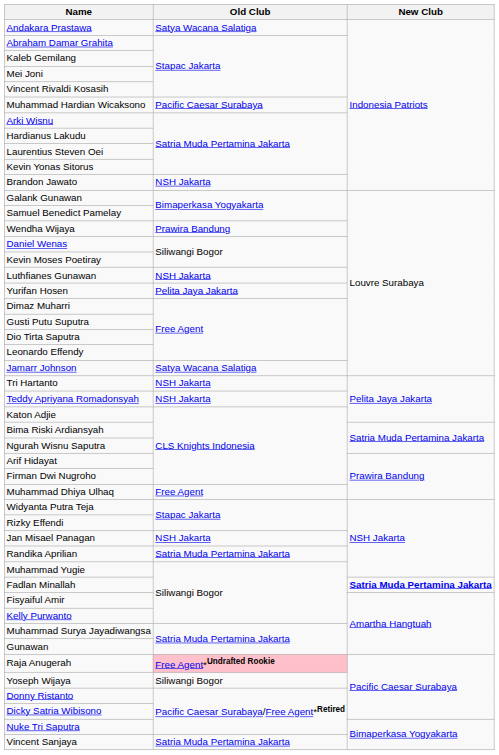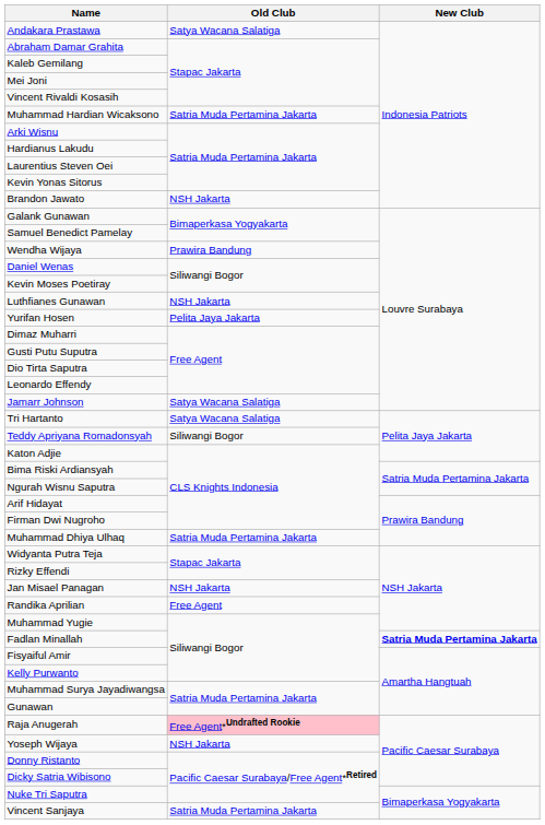 <table class="wikitable">
 <tr>
 <th>Name</th>
 <th>Old Club</th>
 <th>New Club</th>
 </tr>
 <tr>
 <td> <a href='#'>Andakara Prastawa</a></td>
 <td><a href='#'>Satya Wacana Salatiga</a></td>
 <td rowspan="11"><a href='#'>Indonesia Patriots</a></td>
 </tr>
 <tr>
 <td> <a href='#'>Abraham Damar Grahita</a></td>
 <td rowspan="4"><a href='#'>Stapac Jakarta</a></td>
 </tr>
 <tr>
 <td> Kaleb Gemilang</td>
 </tr>
 <tr>
 <td> Mei Joni</td>
 </tr>
 <tr>
 <td> Vincent Rivaldi Kosasih</td>
 </tr>
 <tr>
 <td> Muhammad Hardian Wicaksono</td>
-<td><a href='#'>Pacific Caesar Surabaya</a></td>
+<td><a href='#'>Satria Muda Pertamina Jakarta</a></td>
 </tr>
 <tr>
 <td> <a href='#'>Arki Wisnu</a></td>
 <td rowspan="4"><a href='#'>Satria Muda Pertamina Jakarta</a></td>
 </tr>
 <tr>
 <td> Hardianus Lakudu</td>
 </tr>
 <tr>
 <td> Laurentius Steven Oei</td>
 </tr>
 <tr>
 <td> Kevin Yonas Sitorus</td>
 </tr>
 <tr>
 <td> Brandon Jawato</td>
 <td><a href='#'>NSH Jakarta</a></td>
 </tr>
 <tr>
 <td> Galank Gunawan</td>
 <td rowspan="2"><a href='#'>Bimaperkasa Yogyakarta</a></td>
 <td rowspan="12">Louvre Surabaya</td>
 </tr>
 <tr>
 <td> Samuel Benedict Pamelay</td>
 </tr>
 <tr>
 <td> Wendha Wijaya</td>
 <td><a href='#'>Prawira Bandung</a></td>
 </tr>
 <tr>
 <td> <a href='#'>Daniel Wenas</a></td>
 <td rowspan="2">Siliwangi Bogor</td>
 </tr>
 <tr>
 <td> Kevin Moses Poetiray</td>
 </tr>
 <tr>
 <td> Luthfianes Gunawan</td>
 <td><a href='#'>NSH Jakarta</a></td>
 </tr>
 <tr>
 <td> Yurifan Hosen</td>
 <td><a href='#'>Pelita Jaya Jakarta</a></td>
 </tr>
 <tr>
 <td> Dimaz Muharri</td>
 <td rowspan="4"><a href='#'>Free Agent</a></td>
 </tr>
 <tr>
 <td> Gusti Putu Suputra</td>
 </tr>
 <tr>
 <td> Dio Tirta Saputra</td>
 </tr>
 <tr>
 <td> Leonardo Effendy</td>
 </tr>
 <tr>
 <td> <a href='#'>Jamarr Johnson</a></td>
 <td><a href='#'>Satya Wacana Salatiga</a></td>
 </tr>
 <tr>
 <td> Tri Hartanto</td>
-<td><a href='#'>NSH Jakarta</a></td>
+<td><a href='#'>Satya Wacana Salatiga</a></td>
 <td rowspan="3"><a href='#'>Pelita Jaya Jakarta</a></td>
 </tr>
 <tr>
 <td> <a href='#'>Teddy Apriyana Romadonsyah</a></td>
-<td><a href='#'>NSH Jakarta</a></td>
+<td>Siliwangi Bogor</td>
 </tr>
 <tr>
 <td> Katon Adjie</td>
 <td rowspan="5"><a href='#'>CLS Knights Indonesia</a></td>
 </tr>
 <tr>
 <td> Bima Riski Ardiansyah</td>
 <td rowspan="2"><a href='#'>Satria Muda Pertamina Jakarta</a></td>
 </tr>
 <tr>
 <td> Ngurah Wisnu Saputra</td>
 </tr>
 <tr>
 <td> Arif Hidayat</td>
 <td rowspan="3"><a href='#'>Prawira Bandung</a></td>
 </tr>
 <tr>
 <td> Firman Dwi Nugroho</td>
 </tr>
 <tr>
 <td> Muhammad Dhiya Ulhaq</td>
-<td><a href='#'>Free Agent</a></td>
+<td><a href='#'>Satria Muda Pertamina Jakarta</a></td>
 </tr>
 <tr>
 <td> Widyanta Putra Teja</td>
 <td rowspan="2"><a href='#'>Stapac Jakarta</a></td>
 <td rowspan="5"><a href='#'>NSH Jakarta</a></td>
 </tr>
 <tr>
 <td> Rizky Effendi</td>
 </tr>
 <tr>
 <td> Jan Misael Panagan</td>
 <td><a href='#'>NSH Jakarta</a></td>
 </tr>
 <tr>
 <td> Randika Aprilian</td>
-<td><a href='#'>Satria Muda Pertamina Jakarta</a></td>
+<td><a href='#'>Free Agent</a></td>
 </tr>
 <tr>
 <td> Muhammad Yugie</td>
 <td rowspan="4">Siliwangi Bogor</td>
 </tr>
 <tr>
 <td> Fadlan Minallah</td>
 <td><strong><a href='#'>Satria Muda Pertamina Jakarta</a></strong></td>
 </tr>
 <tr>
 <td> Fisyaiful Amir</td>
 <td rowspan="4"><a href='#'>Amartha Hangtuah</a></td>
 </tr>
 <tr>
 <td> <a href='#'>Kelly Purwanto</a></td>
 </tr>
 <tr>
 <td> Muhammad Surya Jayadiwangsa</td>
 <td rowspan="2"><a href='#'>Satria Muda Pertamina Jakarta</a></td>
 </tr>
 <tr>
 <td> Gunawan</td>
 </tr>
 <tr>
 <td> Raja Anugerah</td>
 <td style="background: pink;"><a href='#'>Free Agent</a>*<sup><strong>Undrafted Rookie</strong></sup></td>
 <td rowspan="4"><a href='#'>Pacific Caesar Surabaya</a></td>
 </tr>
 <tr>
 <td> Yoseph Wijaya</td>
-<td>Siliwangi Bogor</td>
+<td><a href='#'>NSH Jakarta</a></td>
 </tr>
 <tr>
 <td> <a href='#'>Donny Ristanto</a></td>
 <td rowspan="3"><a href='#'>Pacific Caesar Surabaya</a>/<a href='#'>Free Agent</a>*<sup><strong>Retired</strong></sup></td>
 </tr>
 <tr>
 <td> <a href='#'>Dicky Satria Wibisono</a></td>
 </tr>
 <tr>
 <td> <a href='#'>Nuke Tri Saputra</a></td>
 <td rowspan="2"><a href='#'>Bimaperkasa Yogyakarta</a></td>
 </tr>
 <tr>
 <td> Vincent Sanjaya</td>
 <td><a href='#'>Satria Muda Pertamina Jakarta</a></td>
 </tr>
 </table>
